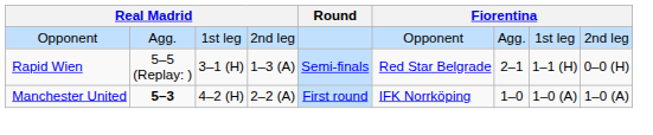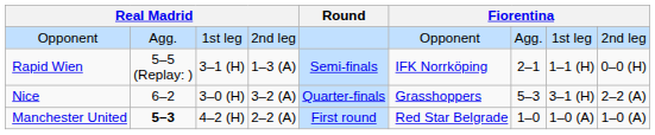 <table class="wikitable" style="text-align:center">
 <tr>
 <th colspan=4> <a href='#'>Real Madrid</a></th>
 <th>Round</th>
 <th colspan=4> <a href='#'>Fiorentina</a></th>
 </tr>
 <tr style="background:#c1e0ff">
 <td>Opponent</td>
 <td>Agg.</td>
 <td>1st leg</td>
 <td>2nd leg</td>
 <td></td>
 <td>Opponent</td>
 <td>Agg.</td>
 <td>1st leg</td>
 <td>2nd leg</td>
 </tr>
 <tr>
 <td align=left> <a href='#'>Rapid Wien</a></td>
 <td>5–5<br>(Replay: )</td>
 <td>3–1 (H)</td>
 <td>1–3 (A)</td>
 <td style="background:#c1e0ff"><a href='#'>Semi-finals</a></td>
-<td align=left> <a href='#'>Red Star Belgrade</a></td>
+<td align=left> <a href='#'>IFK Norrköping</a></td>
 <td>2–1</td>
 <td>1–1 (H)</td>
 <td>0–0 (H)</td>
+</tr>
+<tr>
+<td align=left> <a href='#'>Nice</a></td>
+<td>6–2</td>
+<td>3–0 (H)</td>
+<td>3–2 (A)</td>
+<td style="background:#c1e0ff"><a href='#'>Quarter-finals</a></td>
+<td align=left> <a href='#'>Grasshoppers</a></td>
+<td>5–3</td>
+<td>3–1 (H)</td>
+<td>2–2 (A)</td>
 </tr>
 <tr>
 <td align=left> <a href='#'>Manchester United</a></td>
 <td><strong>5–3</strong></td>
 <td>4–2 (H)</td>
 <td>2–2 (A)</td>
 <td style="background:#c1e0ff"><a href='#'>First round</a></td>
-<td align=left> <a href='#'>IFK Norrköping</a></td>
+<td align=left> <a href='#'>Red Star Belgrade</a></td>
 <td>1–0</td>
 <td>1–0 (A)</td>
 <td>1–0 (A)</td>
 </tr>
 </table>
